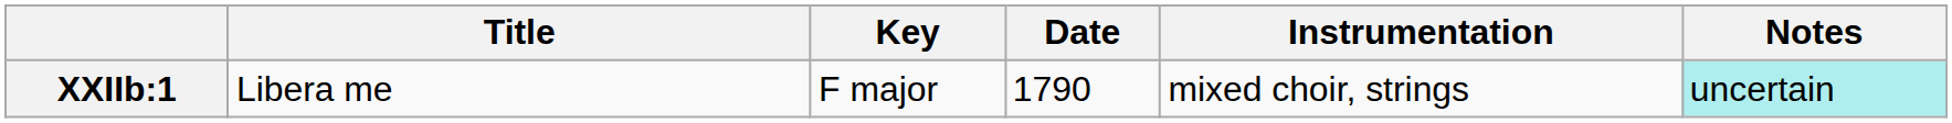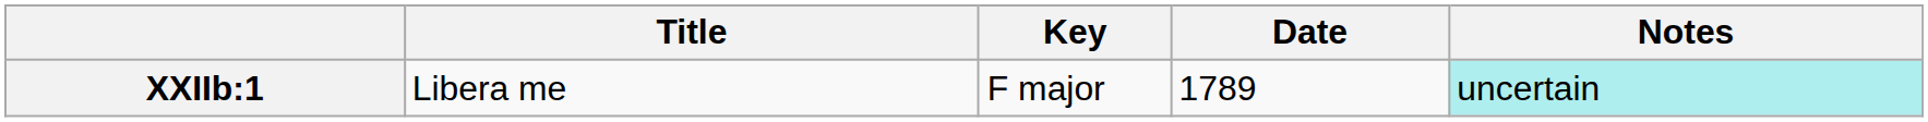 <table class="wikitable sortable" style="text-align: left" width=100%>
 <tr>
 <th scope="col"><a href='#'></a></th>
 <th scope="col" style="width: 30%;">Title</th>
 <th scope="col" style="width: 10%;">Key</th>
 <th scope="col">Date</th>
-<th scope="col">Instrumentation</th>
 <th scope="col">Notes</th>
 </tr>
 <tr>
 <th scope="row">XXIIb:1</th>
 <td>Libera me</td>
 <td>F major</td>
-<td> 1790</td>
-<td>mixed choir, strings</td>
+<td> 1789</td>
 <td style="background: paleturquoise;">uncertain</td>
 </tr>
 </table>
